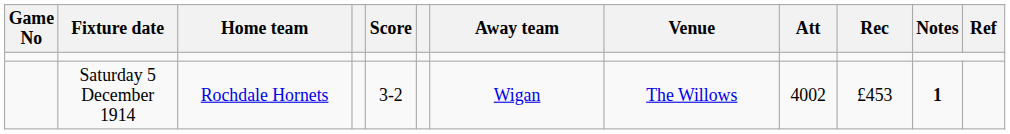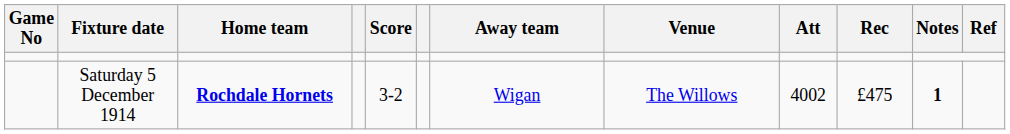 <table class="wikitable" style="text-align:center;">
 <tr>
 <th width=20 abbr="No">Game No</th>
 <th width=100 abbr="Date">Fixture date</th>
 <th width=150 abbr="Home team">Home team</th>
 <th width=5 abbr="space"></th>
 <th width=20 abbr="Score">Score</th>
 <th width=5 abbr="space"></th>
 <th width=150 abbr="Away team">Away team</th>
 <th width=150 abbr="Venue">Venue</th>
 <th width=45 abbr="Att">Att</th>
 <th width=60 abbr="Rec">Rec</th>
 <th width=20 abbr="Notes">Notes</th>
 <th width=30 abbr="Ref">Ref</th>
 </tr>
 <tr>
 <td></td>
 <td></td>
 <td></td>
 <td></td>
 <td></td>
 <td></td>
 <td></td>
 <td></td>
 <td></td>
 <td></td>
 </tr>
 <tr>
 <td></td>
 <td>Saturday 5 December 1914</td>
-<td><a href='#'>Rochdale Hornets</a></td>
+<td><strong><a href='#'>Rochdale Hornets</a></strong></td>
 <td></td>
 <td>3-2</td>
 <td></td>
 <td><a href='#'>Wigan</a></td>
 <td><a href='#'>The Willows</a></td>
 <td>4002</td>
-<td>£453</td>
+<td>£475</td>
 <td><strong>1</strong></td>
 <td></td>
 </tr>
 </table>
